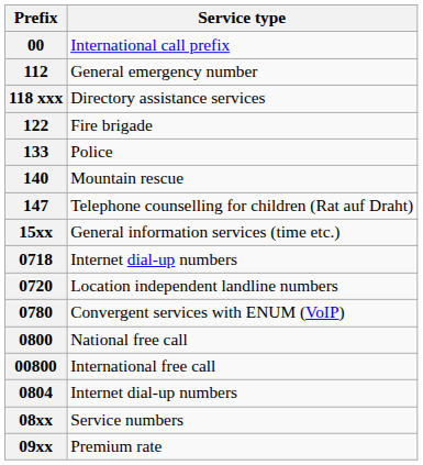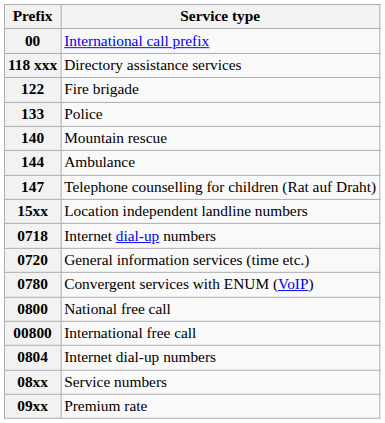 <table class="wikitable">
 <tr>
 <th>Prefix</th>
 <th>Service type</th>
 </tr>
 <tr>
 <th>00</th>
 <td><a href='#'>International call prefix</a></td>
-</tr>
-<tr>
-<th>112</th>
-<td>General emergency number</td>
 </tr>
 <tr>
 <th>118 xxx</th>
 <td>Directory assistance services</td>
 </tr>
 <tr>
 <th>122</th>
 <td>Fire brigade</td>
 </tr>
 <tr>
 <th>133</th>
 <td>Police</td>
 </tr>
 <tr>
 <th>140</th>
 <td>Mountain rescue</td>
 </tr>
 <tr>
+<th>144</th>
+<td>Ambulance</td>
+</tr>
+<tr>
 <th>147</th>
 <td>Telephone counselling for children (Rat auf Draht)</td>
 </tr>
 <tr>
 <th>15xx</th>
-<td>General information services (time etc.)</td>
+<td>Location independent landline numbers</td>
 </tr>
 <tr>
 <th>0718</th>
 <td>Internet <a href='#'>dial-up</a> numbers</td>
 </tr>
 <tr>
 <th>0720</th>
-<td>Location independent landline numbers</td>
+<td>General information services (time etc.)</td>
 </tr>
 <tr>
 <th>0780</th>
 <td>Convergent services with ENUM (<a href='#'>VoIP</a>)</td>
 </tr>
 <tr>
 <th>0800</th>
 <td>National free call</td>
 </tr>
 <tr>
 <th>00800</th>
 <td>International free call</td>
 </tr>
 <tr>
 <th>0804</th>
 <td>Internet dial-up numbers</td>
 </tr>
 <tr>
 <th>08xx</th>
 <td>Service numbers</td>
 </tr>
 <tr>
 <th>09xx</th>
 <td>Premium rate</td>
 </tr>
 </table>
